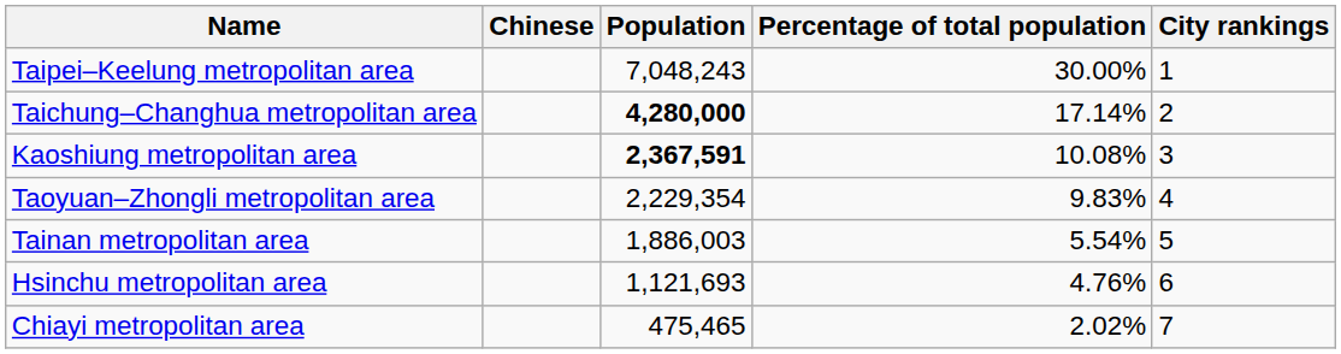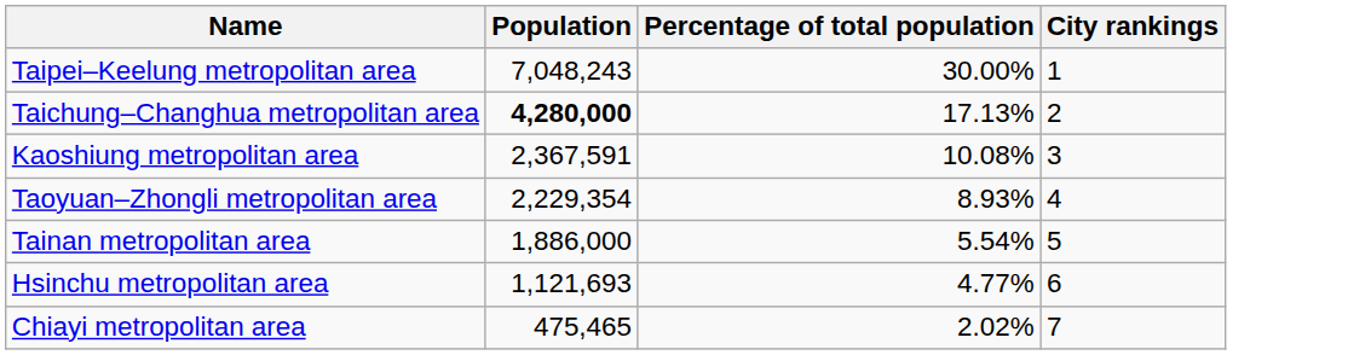 <table class=wikitable>
 <tr>
 <th>Name</th>
-<th>Chinese</th>
 <th>Population</th>
 <th>Percentage of total population</th>
 <th>City rankings</th>
 </tr>
 <tr>
 <td><a href='#'>Taipei–Keelung metropolitan area</a></td>
-<td></td>
 <td align=right>7,048,243</td>
 <td align=right>30.00%</td>
 <td>1</td>
 </tr>
 <tr>
 <td><a href='#'>Taichung–Changhua metropolitan area</a></td>
-<td></td>
 <td align="right"><strong>4,280,000</strong></td>
-<td align="right">17.14%</td>
+<td align="right">17.13%</td>
 <td>2</td>
 </tr>
 <tr>
 <td><a href='#'>Kaoshiung metropolitan area</a></td>
-<td></td>
-<td align="right"><strong>2,367,591</strong></td>
+<td align="right">2,367,591</td>
 <td align=right>10.08%</td>
 <td>3</td>
 </tr>
 <tr>
 <td><a href='#'>Taoyuan–Zhongli metropolitan area</a></td>
-<td></td>
 <td align=right>2,229,354</td>
-<td align=right>9.83%</td>
+<td align=right>8.93%</td>
 <td>4</td>
 </tr>
 <tr>
 <td><a href='#'>Tainan metropolitan area</a></td>
-<td></td>
-<td align=right>1,886,003</td>
+<td align=right>1,886,000</td>
 <td align=right>5.54%</td>
 <td>5</td>
 </tr>
 <tr>
 <td><a href='#'>Hsinchu metropolitan area</a></td>
-<td></td>
 <td align=right>1,121,693</td>
-<td align=right>4.76%</td>
+<td align=right>4.77%</td>
 <td>6</td>
 </tr>
 <tr>
 <td><a href='#'>Chiayi metropolitan area</a></td>
-<td></td>
 <td align=right>475,465</td>
 <td align=right>2.02%</td>
 <td>7</td>
 </tr>
 </table>
